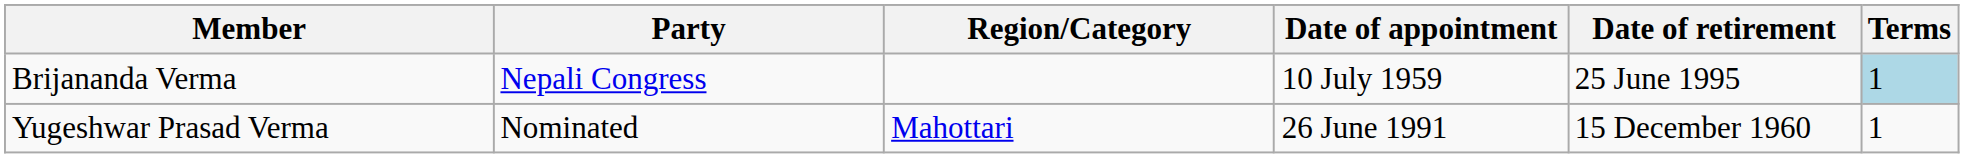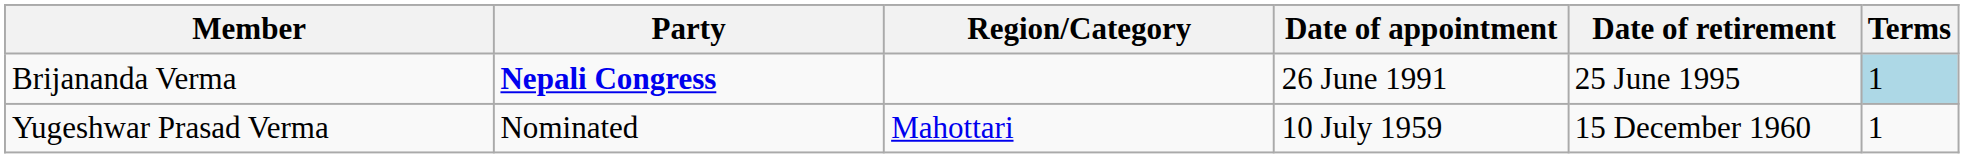 <table class="wikitable sortable">
 <tr>
 <th style="width: 25%;">Member</th>
 <th style="width: 20%;">Party</th>
 <th style="width: 20%;">Region/Category</th>
 <th style="width: 15%;">Date of appointment</th>
 <th style="width: 15%;">Date of retirement</th>
 <th style="width: 5%;">Terms</th>
 </tr>
 <tr>
 <td>Brijananda Verma</td>
-<td><a href='#'>Nepali Congress</a></td>
+<td><strong><a href='#'>Nepali Congress</a></strong></td>
 <td></td>
-<td>10 July 1959</td>
+<td>26 June 1991</td>
 <td>25 June 1995</td>
 <td style="background: lightblue;">1</td>
 </tr>
 <tr>
 <td>Yugeshwar Prasad Verma</td>
 <td>Nominated</td>
 <td><a href='#'>Mahottari</a></td>
-<td>26 June 1991</td>
+<td>10 July 1959</td>
 <td>15 December 1960</td>
 <td>1</td>
 </tr>
 </table>
